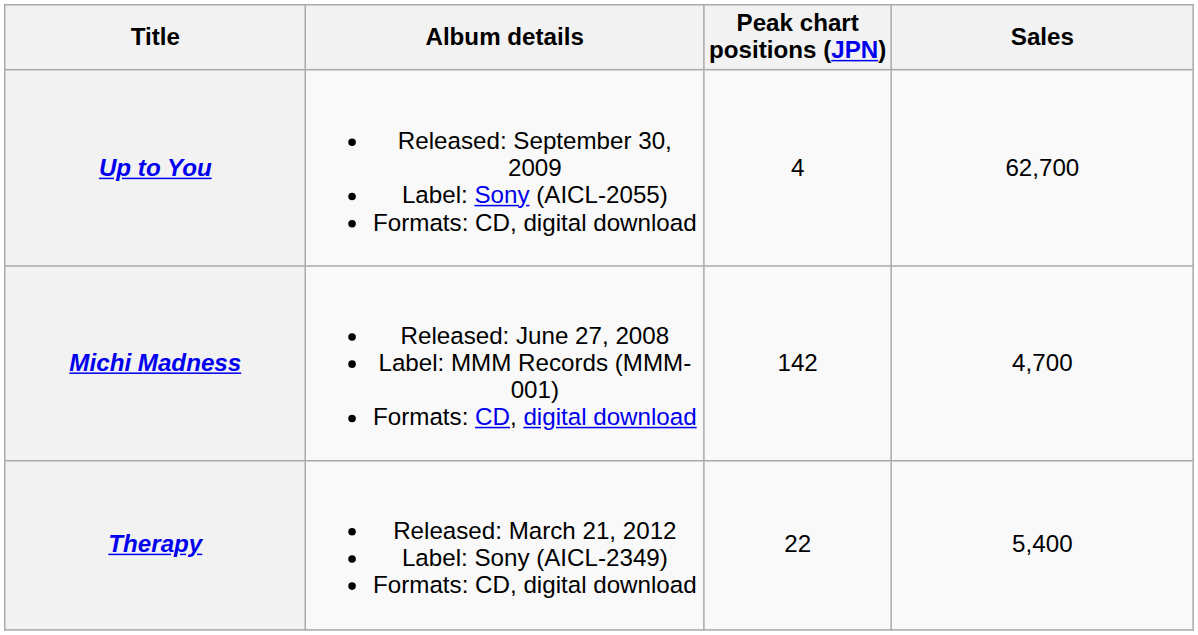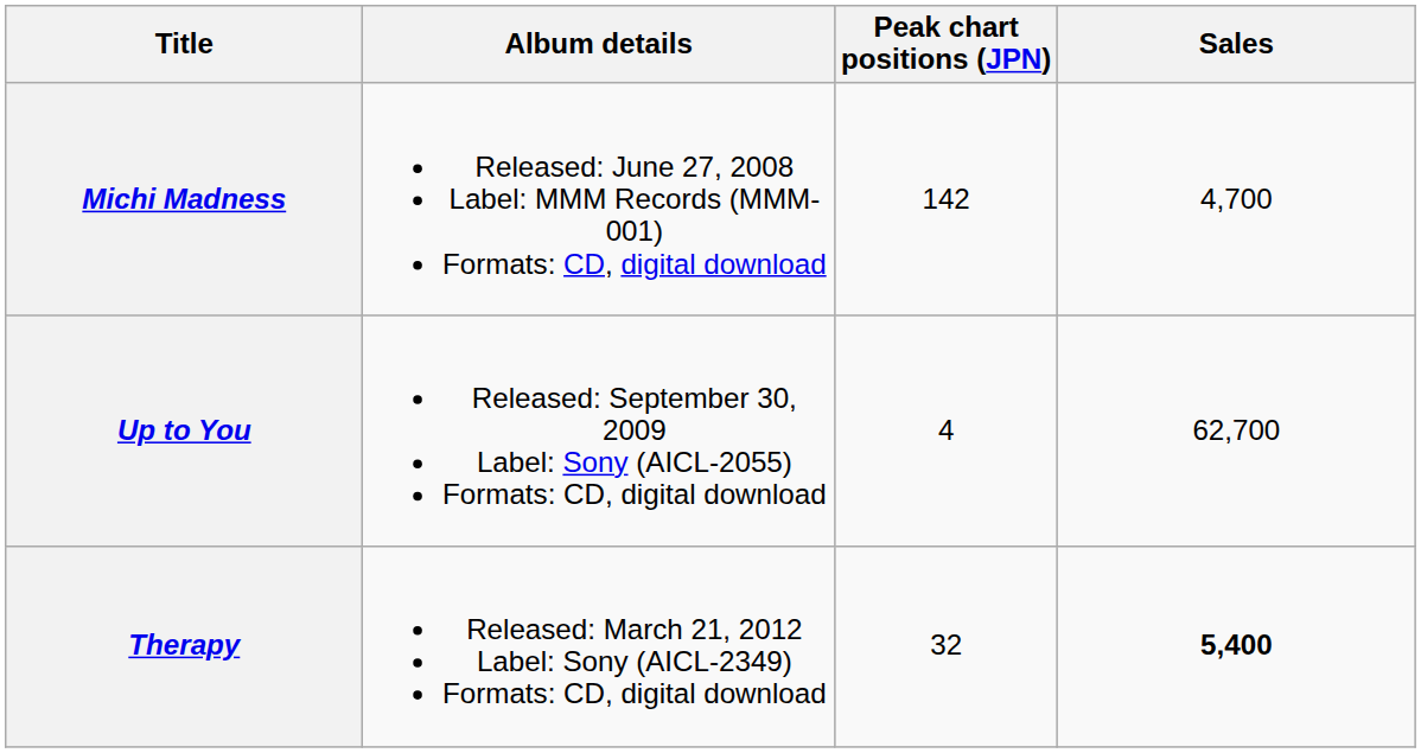 <table class="wikitable plainrowheaders" style="text-align:center;">
 <tr>
 <th style="width:12em;">Title</th>
 <th style="width:16em;">Album details</th>
 <th>Peak chart<br>positions (<a href='#'>JPN</a>)</th>
 <th style="width:12em;">Sales</th>
 </tr>
 <tr>
+<th scope="row"><em><a href='#'>Michi Madness</a></em></th>
+<td><br><ul><li>Released: June 27, 2008</li><li>Label: MMM Records (MMM-001)</li><li>Formats: <a href='#'>CD</a>, <a href='#'>digital download</a></li></ul></td>
+<td>142</td>
+<td>4,700</td>
+</tr>
+<tr>
 <th scope="row"><em><a href='#'>Up to You</a></em></th>
 <td><br><ul><li>Released: September 30, 2009</li><li>Label: <a href='#'>Sony</a> (AICL-2055)</li><li>Formats: CD, digital download</li></ul></td>
 <td>4</td>
 <td>62,700</td>
 </tr>
 <tr>
-<th scope="row"><em><a href='#'>Michi Madness</a></em></th>
-<td><br><ul><li>Released: June 27, 2008</li><li>Label: MMM Records (MMM-001)</li><li>Formats: <a href='#'>CD</a>, <a href='#'>digital download</a></li></ul></td>
-<td>142</td>
-<td>4,700</td>
-</tr>
-<tr>
 <th scope="row"><em><a href='#'>Therapy</a></em></th>
 <td><br><ul><li>Released: March 21, 2012</li><li>Label: Sony (AICL-2349)</li><li>Formats: CD, digital download</li></ul></td>
-<td>22</td>
-<td>5,400</td>
+<td>32</td>
+<td><strong>5,400</strong></td>
 </tr>
 </table>
